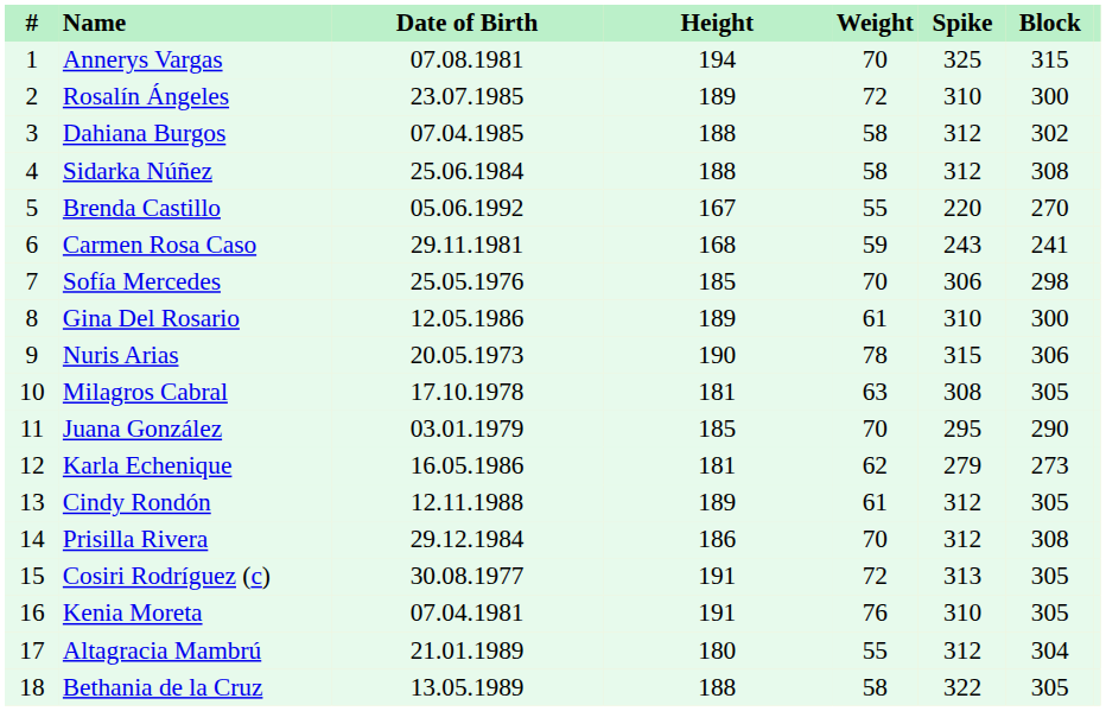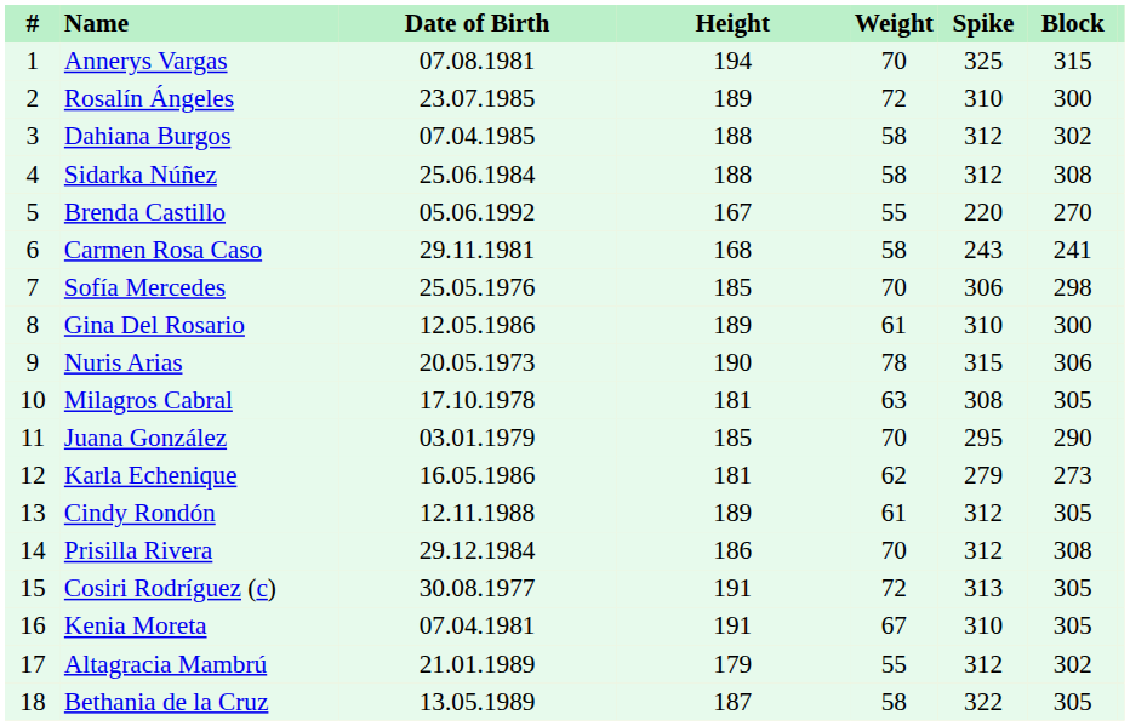 <table border=0 cellpadding=2 cellspacing=0  |- bgcolor=#FFECCE style="text-align:center; font-size:90%;" width=100%>
 <tr bgcolor=#BBF0C9>
 <th width=5%>#</th>
 <th width=25% align=left>Name</th>
 <th width=25%>Date of Birth</th>
 <th width=21%>Height</th>
 <th width=8%>Weight</th>
 <th width=8%>Spike</th>
 <th width=8%>Block</th>
 <th></th>
 </tr>
 <tr bgcolor=#E7FAEC>
 <td>1</td>
 <td align=left><a href='#'>Annerys Vargas</a></td>
 <td>07.08.1981</td>
 <td>194</td>
 <td>70</td>
 <td>325</td>
 <td>315</td>
 <td></td>
 </tr>
 <tr bgcolor=#E7FAEC>
 <td>2</td>
 <td align=left><a href='#'>Rosalín Ángeles</a></td>
 <td>23.07.1985</td>
 <td>189</td>
 <td>72</td>
 <td>310</td>
 <td>300</td>
 <td></td>
 </tr>
 <tr bgcolor=#E7FAEC>
 <td>3</td>
 <td align=left><a href='#'>Dahiana Burgos</a></td>
 <td>07.04.1985</td>
 <td>188</td>
 <td>58</td>
 <td>312</td>
 <td>302</td>
 <td></td>
 </tr>
 <tr bgcolor=#E7FAEC>
 <td>4</td>
 <td align=left><a href='#'>Sidarka Núñez</a></td>
 <td>25.06.1984</td>
 <td>188</td>
 <td>58</td>
 <td>312</td>
 <td>308</td>
 <td></td>
 </tr>
 <tr bgcolor=#E7FAEC>
 <td>5</td>
 <td align=left><a href='#'>Brenda Castillo</a></td>
 <td>05.06.1992</td>
 <td>167</td>
 <td>55</td>
 <td>220</td>
 <td>270</td>
 <td></td>
 </tr>
 <tr bgcolor=#E7FAEC>
 <td>6</td>
 <td align=left><a href='#'>Carmen Rosa Caso</a></td>
 <td>29.11.1981</td>
 <td>168</td>
-<td>59</td>
+<td>58</td>
 <td>243</td>
 <td>241</td>
 <td></td>
 </tr>
 <tr bgcolor=#E7FAEC>
 <td>7</td>
 <td align=left><a href='#'>Sofía Mercedes</a></td>
 <td>25.05.1976</td>
 <td>185</td>
 <td>70</td>
 <td>306</td>
 <td>298</td>
 <td></td>
 </tr>
 <tr bgcolor=#E7FAEC>
 <td>8</td>
 <td align=left><a href='#'>Gina Del Rosario</a></td>
 <td>12.05.1986</td>
 <td>189</td>
 <td>61</td>
 <td>310</td>
 <td>300</td>
 <td></td>
 </tr>
 <tr bgcolor=#E7FAEC>
 <td>9</td>
 <td align=left><a href='#'>Nuris Arias</a></td>
 <td>20.05.1973</td>
 <td>190</td>
 <td>78</td>
 <td>315</td>
 <td>306</td>
 <td></td>
 </tr>
 <tr bgcolor=#E7FAEC>
 <td>10</td>
 <td align=left><a href='#'>Milagros Cabral</a></td>
 <td>17.10.1978</td>
 <td>181</td>
 <td>63</td>
 <td>308</td>
 <td>305</td>
 <td></td>
 </tr>
 <tr bgcolor=#E7FAEC>
 <td>11</td>
 <td align=left><a href='#'>Juana González</a></td>
 <td>03.01.1979</td>
 <td>185</td>
 <td>70</td>
 <td>295</td>
 <td>290</td>
 <td></td>
 </tr>
 <tr bgcolor=#E7FAEC>
 <td>12</td>
 <td align=left><a href='#'>Karla Echenique</a></td>
 <td>16.05.1986</td>
 <td>181</td>
 <td>62</td>
 <td>279</td>
 <td>273</td>
 <td></td>
 </tr>
 <tr bgcolor=#E7FAEC>
 <td>13</td>
 <td align=left><a href='#'>Cindy Rondón</a></td>
 <td>12.11.1988</td>
 <td>189</td>
 <td>61</td>
 <td>312</td>
 <td>305</td>
 <td></td>
 </tr>
 <tr bgcolor=#E7FAEC>
 <td>14</td>
 <td align=left><a href='#'>Prisilla Rivera</a></td>
 <td>29.12.1984</td>
 <td>186</td>
 <td>70</td>
 <td>312</td>
 <td>308</td>
 <td></td>
 </tr>
 <tr bgcolor=#E7FAEC>
 <td>15</td>
 <td align=left><a href='#'>Cosiri Rodríguez</a> (<a href='#'>c</a>)</td>
 <td>30.08.1977</td>
 <td>191</td>
 <td>72</td>
 <td>313</td>
 <td>305</td>
 <td></td>
 </tr>
 <tr bgcolor=#E7FAEC>
 <td>16</td>
 <td align=left><a href='#'>Kenia Moreta</a></td>
 <td>07.04.1981</td>
 <td>191</td>
-<td>76</td>
+<td>67</td>
 <td>310</td>
 <td>305</td>
 <td></td>
 </tr>
 <tr bgcolor=#E7FAEC>
 <td>17</td>
 <td align=left><a href='#'>Altagracia Mambrú</a></td>
 <td>21.01.1989</td>
-<td>180</td>
+<td>179</td>
 <td>55</td>
 <td>312</td>
-<td>304</td>
+<td>302</td>
 <td></td>
 </tr>
 <tr bgcolor=#E7FAEC>
 <td>18</td>
 <td align=left><a href='#'>Bethania de la Cruz</a></td>
 <td>13.05.1989</td>
-<td>188</td>
+<td>187</td>
 <td>58</td>
 <td>322</td>
 <td>305</td>
 <td></td>
 </tr>
 </table>
